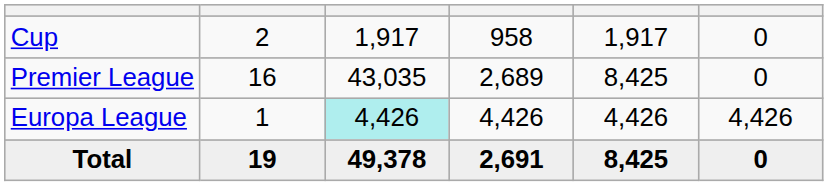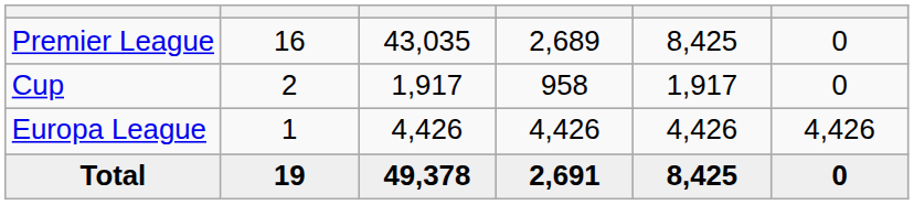 <table class="wikitable" style="text-align: center;">
 <tr>
 <th></th>
 <th style="width:70px;"></th>
 <th style="width:70px;"></th>
 <th style="width:70px;"></th>
 <th style="width:70px;"></th>
 <th style="width:70px;"></th>
 </tr>
 <tr>
+<td align=left><a href='#'>Premier League</a></td>
+<td>16</td>
+<td>43,035</td>
+<td>2,689</td>
+<td>8,425</td>
+<td>0</td>
+</tr>
+<tr>
 <td align=left><a href='#'>Cup</a></td>
 <td>2</td>
 <td>1,917</td>
 <td>958</td>
 <td>1,917</td>
 <td>0</td>
 </tr>
 <tr>
-<td align=left><a href='#'>Premier League</a></td>
-<td>16</td>
-<td>43,035</td>
-<td>2,689</td>
-<td>8,425</td>
-<td>0</td>
-</tr>
-<tr>
 <td align=left><a href='#'>Europa League</a></td>
 <td>1</td>
-<td style="background: paleturquoise;">4,426</td>
+<td>4,426</td>
 <td>4,426</td>
 <td>4,426</td>
 <td>4,426</td>
 </tr>
 <tr bgcolor="#EFEFEF">
 <td><strong>Total</strong></td>
 <td><strong>19</strong></td>
 <td><strong>49,378</strong></td>
 <td><strong>2,691</strong></td>
 <td><strong>8,425</strong></td>
 <td><strong>0</strong></td>
 </tr>
 </table>
